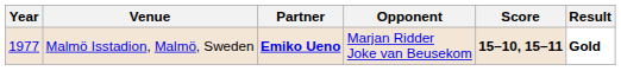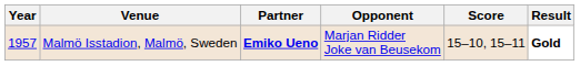 <table class="sortable wikitable" style="font-size: 90%;">
 <tr>
 <th>Year</th>
 <th>Venue</th>
 <th>Partner</th>
 <th>Opponent</th>
 <th>Score</th>
 <th>Result</th>
 </tr>
 <tr style="background:#F3E6D7">
-<td align="center"><a href='#'>1977</a></td>
+<td align="center"><a href='#'>1957</a></td>
 <td align="left"><a href='#'>Malmö Isstadion</a>, <a href='#'>Malmö</a>, Sweden</td>
 <td align="left"><strong> <a href='#'>Emiko Ueno</a></strong></td>
 <td align="left"> <a href='#'>Marjan Ridder</a><br> <a href='#'>Joke van Beusekom</a></td>
-<td align="left"><strong>15–10, 15–11</strong></td>
+<td align="left">15–10, 15–11</td>
 <td style="text-align:left; background: white"> <strong>Gold</strong></td>
 </tr>
 </table>
